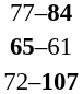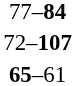 <table style="text-align:center">
 <tr>
 <th width=200></th>
 <th width=100></th>
 <th width=200></th>
 </tr>
 <tr>
 <td align=right></td>
 <td>77–<strong>84</strong></td>
 <td align=left><strong></strong></td>
 </tr>
 <tr>
+<td align=right></td>
+<td>72–<strong>107</strong></td>
+<td align=left><strong></strong></td>
+</tr>
+<tr>
 <td align=right><strong></strong></td>
 <td><strong>65</strong>–61</td>
 <td align=left></td>
 </tr>
-<tr>
-<td align=right></td>
-<td>72–<strong>107</strong></td>
-<td align=left><strong></strong></td>
-</tr>
 </table>
